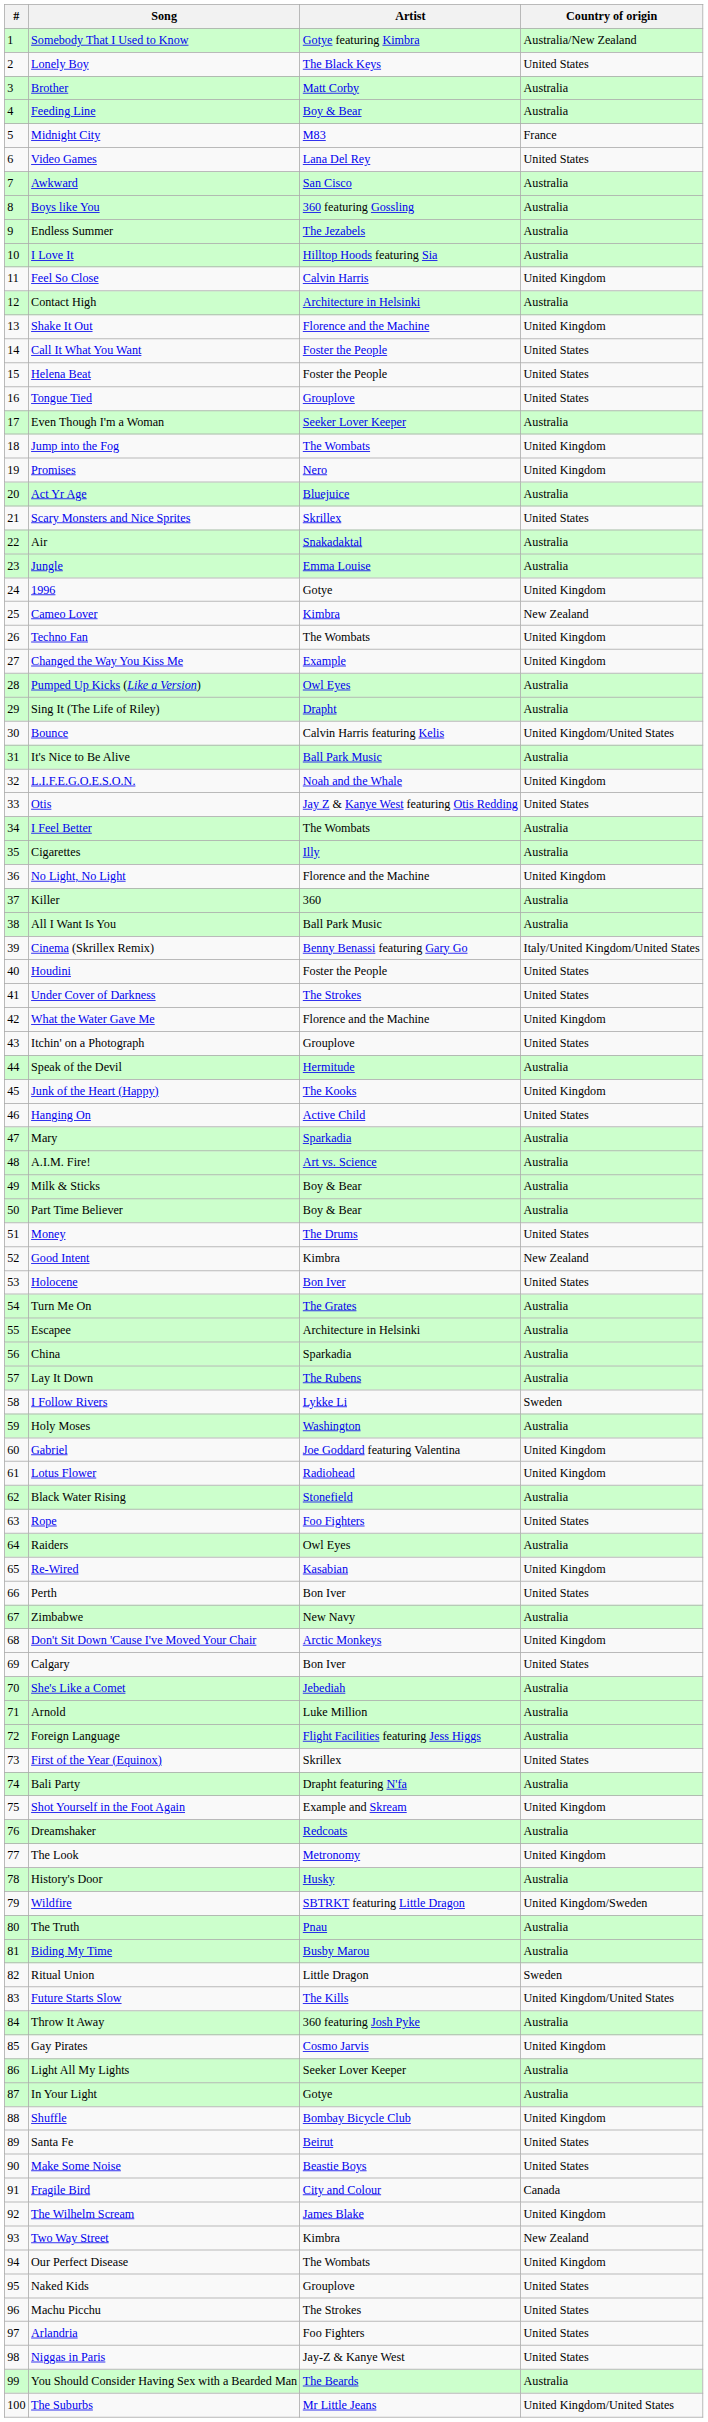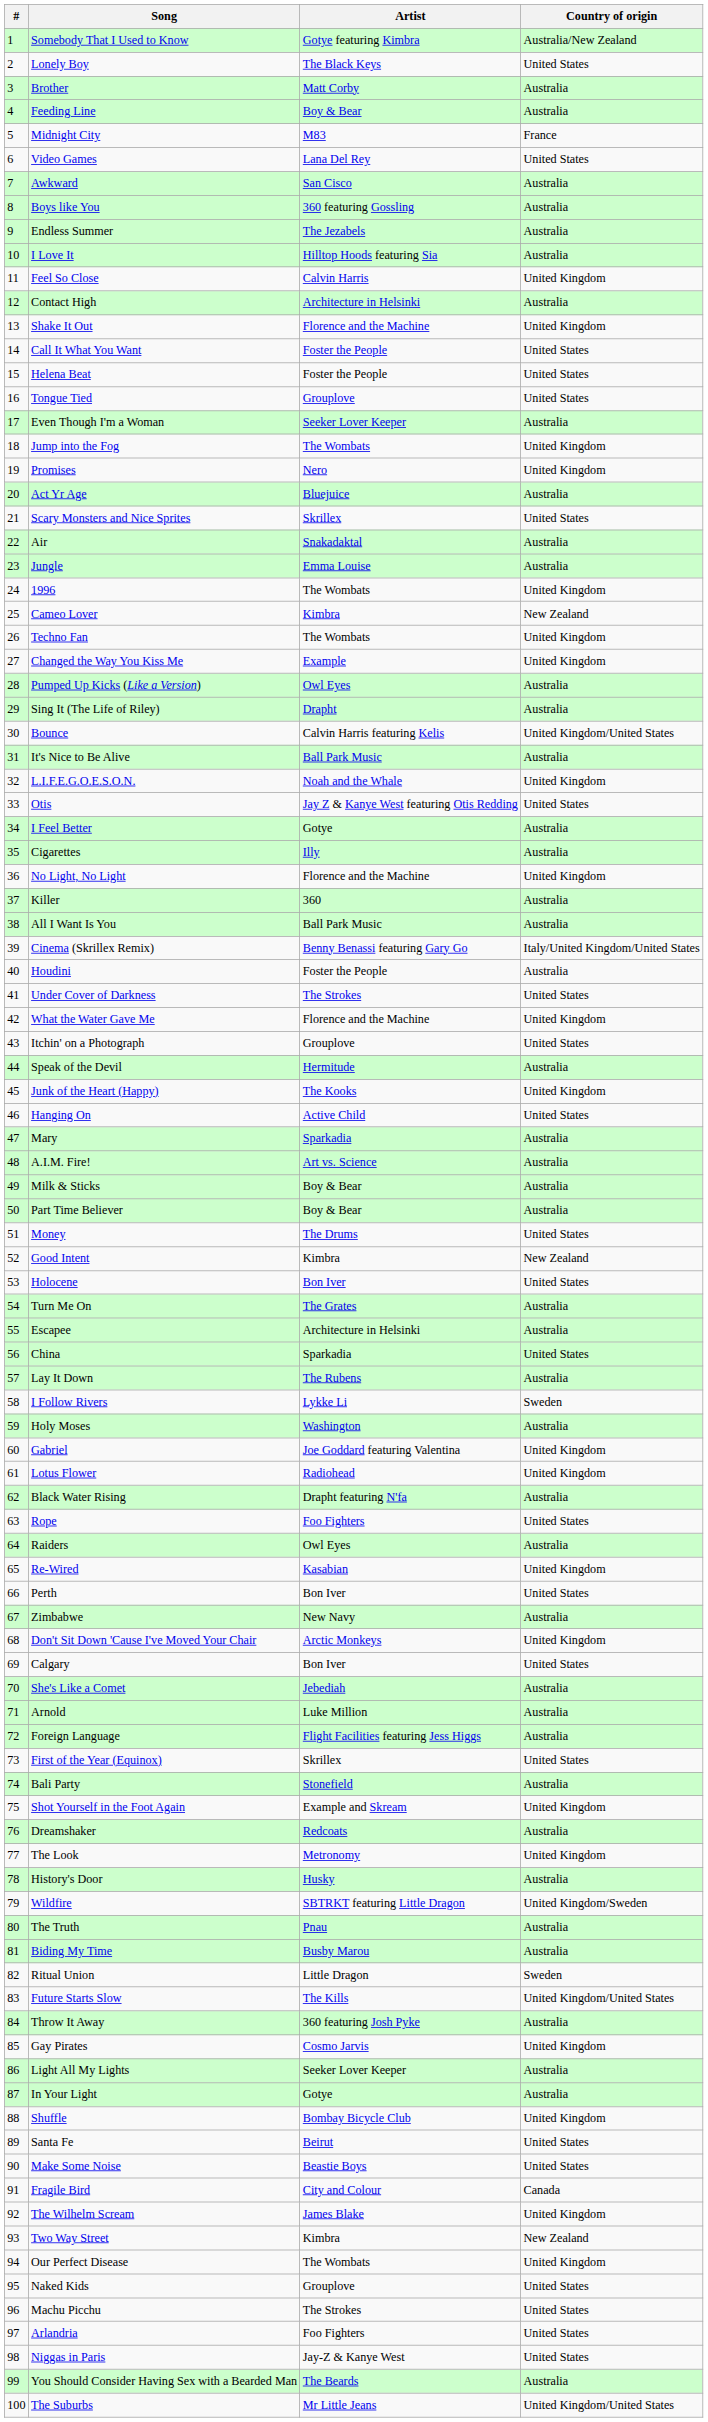 <table class="wikitable sortable" style="font-size:0.95em;line-height:1.5em;">
 <tr>
 <th>#</th>
 <th>Song</th>
 <th>Artist</th>
 <th>Country of origin</th>
 </tr>
 <tr style="background:#ccffcc">
 <td>1</td>
 <td><a href='#'>Somebody That I Used to Know</a></td>
 <td><a href='#'>Gotye</a> featuring <a href='#'>Kimbra</a></td>
 <td>Australia/New Zealand</td>
 </tr>
 <tr>
 <td>2</td>
 <td><a href='#'>Lonely Boy</a></td>
 <td><a href='#'>The Black Keys</a></td>
 <td>United States</td>
 </tr>
 <tr style="background:#ccffcc">
 <td>3</td>
 <td><a href='#'>Brother</a></td>
 <td><a href='#'>Matt Corby</a></td>
 <td>Australia</td>
 </tr>
 <tr style="background:#ccffcc">
 <td>4</td>
 <td><a href='#'>Feeding Line</a></td>
 <td><a href='#'>Boy & Bear</a></td>
 <td>Australia</td>
 </tr>
 <tr>
 <td>5</td>
 <td><a href='#'>Midnight City</a></td>
 <td><a href='#'>M83</a></td>
 <td>France</td>
 </tr>
 <tr>
 <td>6</td>
 <td><a href='#'>Video Games</a></td>
 <td><a href='#'>Lana Del Rey</a></td>
 <td>United States</td>
 </tr>
 <tr style="background:#ccffcc">
 <td>7</td>
 <td><a href='#'>Awkward</a></td>
 <td><a href='#'>San Cisco</a></td>
 <td>Australia</td>
 </tr>
 <tr style="background:#ccffcc">
 <td>8</td>
 <td><a href='#'>Boys like You</a></td>
 <td><a href='#'>360</a> featuring <a href='#'>Gossling</a></td>
 <td>Australia</td>
 </tr>
 <tr style="background:#ccffcc">
 <td>9</td>
 <td>Endless Summer</td>
 <td><a href='#'>The Jezabels</a></td>
 <td>Australia</td>
 </tr>
 <tr style="background:#ccffcc">
 <td>10</td>
 <td><a href='#'>I Love It</a></td>
 <td><a href='#'>Hilltop Hoods</a> featuring <a href='#'>Sia</a></td>
 <td>Australia</td>
 </tr>
 <tr>
 <td>11</td>
 <td><a href='#'>Feel So Close</a></td>
 <td><a href='#'>Calvin Harris</a></td>
 <td>United Kingdom</td>
 </tr>
 <tr style="background:#ccffcc">
 <td>12</td>
 <td>Contact High</td>
 <td><a href='#'>Architecture in Helsinki</a></td>
 <td>Australia</td>
 </tr>
 <tr>
 <td>13</td>
 <td><a href='#'>Shake It Out</a></td>
 <td><a href='#'>Florence and the Machine</a></td>
 <td>United Kingdom</td>
 </tr>
 <tr>
 <td>14</td>
 <td><a href='#'>Call It What You Want</a></td>
 <td><a href='#'>Foster the People</a></td>
 <td>United States</td>
 </tr>
 <tr>
 <td>15</td>
 <td><a href='#'>Helena Beat</a></td>
 <td>Foster the People</td>
 <td>United States</td>
 </tr>
 <tr>
 <td>16</td>
 <td><a href='#'>Tongue Tied</a></td>
 <td><a href='#'>Grouplove</a></td>
 <td>United States</td>
 </tr>
 <tr style="background:#ccffcc">
 <td>17</td>
 <td>Even Though I'm a Woman</td>
 <td><a href='#'>Seeker Lover Keeper</a></td>
 <td>Australia</td>
 </tr>
 <tr>
 <td>18</td>
 <td><a href='#'>Jump into the Fog</a></td>
 <td><a href='#'>The Wombats</a></td>
 <td>United Kingdom</td>
 </tr>
 <tr>
 <td>19</td>
 <td><a href='#'>Promises</a></td>
 <td><a href='#'>Nero</a></td>
 <td>United Kingdom</td>
 </tr>
 <tr style="background:#ccffcc">
 <td>20</td>
 <td><a href='#'>Act Yr Age</a></td>
 <td><a href='#'>Bluejuice</a></td>
 <td>Australia</td>
 </tr>
 <tr>
 <td>21</td>
 <td><a href='#'>Scary Monsters and Nice Sprites</a></td>
 <td><a href='#'>Skrillex</a></td>
 <td>United States</td>
 </tr>
 <tr style="background:#ccffcc">
 <td>22</td>
 <td>Air</td>
 <td><a href='#'>Snakadaktal</a></td>
 <td>Australia</td>
 </tr>
 <tr style="background:#ccffcc">
 <td>23</td>
 <td><a href='#'>Jungle</a></td>
 <td><a href='#'>Emma Louise</a></td>
 <td>Australia</td>
 </tr>
 <tr>
 <td>24</td>
 <td><a href='#'>1996</a></td>
-<td>Gotye</td>
+<td>The Wombats</td>
 <td>United Kingdom</td>
 </tr>
 <tr>
 <td>25</td>
 <td><a href='#'>Cameo Lover</a></td>
 <td><a href='#'>Kimbra</a></td>
 <td>New Zealand</td>
 </tr>
 <tr>
 <td>26</td>
 <td><a href='#'>Techno Fan</a></td>
 <td>The Wombats</td>
 <td>United Kingdom</td>
 </tr>
 <tr>
 <td>27</td>
 <td><a href='#'>Changed the Way You Kiss Me</a></td>
 <td><a href='#'>Example</a></td>
 <td>United Kingdom</td>
 </tr>
 <tr style="background:#ccffcc">
 <td>28</td>
 <td><a href='#'>Pumped Up Kicks</a> (<em><a href='#'>Like a Version</a></em>)</td>
 <td><a href='#'>Owl Eyes</a></td>
 <td>Australia</td>
 </tr>
 <tr style="background:#ccffcc">
 <td>29</td>
 <td>Sing It (The Life of Riley)</td>
 <td><a href='#'>Drapht</a></td>
 <td>Australia</td>
 </tr>
 <tr>
 <td>30</td>
 <td><a href='#'>Bounce</a></td>
 <td>Calvin Harris featuring <a href='#'>Kelis</a></td>
 <td>United Kingdom/United States</td>
 </tr>
 <tr style="background:#ccffcc">
 <td>31</td>
 <td>It's Nice to Be Alive</td>
 <td><a href='#'>Ball Park Music</a></td>
 <td>Australia</td>
 </tr>
 <tr>
 <td>32</td>
 <td><a href='#'>L.I.F.E.G.O.E.S.O.N.</a></td>
 <td><a href='#'>Noah and the Whale</a></td>
 <td>United Kingdom</td>
 </tr>
 <tr>
 <td>33</td>
 <td><a href='#'>Otis</a></td>
 <td><a href='#'>Jay Z</a> & <a href='#'>Kanye West</a> featuring <a href='#'>Otis Redding</a></td>
 <td>United States</td>
 </tr>
 <tr style="background:#ccffcc">
 <td>34</td>
 <td><a href='#'>I Feel Better</a></td>
-<td>The Wombats</td>
+<td>Gotye</td>
 <td>Australia</td>
 </tr>
 <tr style="background:#ccffcc">
 <td>35</td>
 <td>Cigarettes</td>
 <td><a href='#'>Illy</a></td>
 <td>Australia</td>
 </tr>
 <tr>
 <td>36</td>
 <td><a href='#'>No Light, No Light</a></td>
 <td>Florence and the Machine</td>
 <td>United Kingdom</td>
 </tr>
 <tr style="background:#ccffcc">
 <td>37</td>
 <td>Killer</td>
 <td>360</td>
 <td>Australia</td>
 </tr>
 <tr style="background:#ccffcc">
 <td>38</td>
 <td>All I Want Is You</td>
 <td>Ball Park Music</td>
 <td>Australia</td>
 </tr>
 <tr>
 <td>39</td>
 <td><a href='#'>Cinema</a> (Skrillex Remix)</td>
 <td><a href='#'>Benny Benassi</a> featuring <a href='#'>Gary Go</a></td>
 <td>Italy/United Kingdom/United States</td>
 </tr>
 <tr>
 <td>40</td>
 <td><a href='#'>Houdini</a></td>
 <td>Foster the People</td>
-<td>United States</td>
+<td>Australia</td>
 </tr>
 <tr>
 <td>41</td>
 <td><a href='#'>Under Cover of Darkness</a></td>
 <td><a href='#'>The Strokes</a></td>
 <td>United States</td>
 </tr>
 <tr>
 <td>42</td>
 <td><a href='#'>What the Water Gave Me</a></td>
 <td>Florence and the Machine</td>
 <td>United Kingdom</td>
 </tr>
 <tr>
 <td>43</td>
 <td>Itchin' on a Photograph</td>
 <td>Grouplove</td>
 <td>United States</td>
 </tr>
 <tr style="background:#ccffcc">
 <td>44</td>
 <td>Speak of the Devil</td>
 <td><a href='#'>Hermitude</a></td>
 <td>Australia</td>
 </tr>
 <tr>
 <td>45</td>
 <td><a href='#'>Junk of the Heart (Happy)</a></td>
 <td><a href='#'>The Kooks</a></td>
 <td>United Kingdom</td>
 </tr>
 <tr>
 <td>46</td>
 <td><a href='#'>Hanging On</a></td>
 <td><a href='#'>Active Child</a></td>
 <td>United States</td>
 </tr>
 <tr style="background:#ccffcc">
 <td>47</td>
 <td>Mary</td>
 <td><a href='#'>Sparkadia</a></td>
 <td>Australia</td>
 </tr>
 <tr style="background:#ccffcc">
 <td>48</td>
 <td>A.I.M. Fire!</td>
 <td><a href='#'>Art vs. Science</a></td>
 <td>Australia</td>
 </tr>
 <tr style="background:#ccffcc">
 <td>49</td>
 <td>Milk & Sticks</td>
 <td>Boy & Bear</td>
 <td>Australia</td>
 </tr>
 <tr style="background:#ccffcc">
 <td>50</td>
 <td>Part Time Believer</td>
 <td>Boy & Bear</td>
 <td>Australia</td>
 </tr>
 <tr>
 <td>51</td>
 <td><a href='#'>Money</a></td>
 <td><a href='#'>The Drums</a></td>
 <td>United States</td>
 </tr>
 <tr>
 <td>52</td>
 <td><a href='#'>Good Intent</a></td>
 <td>Kimbra</td>
 <td>New Zealand</td>
 </tr>
 <tr>
 <td>53</td>
 <td><a href='#'>Holocene</a></td>
 <td><a href='#'>Bon Iver</a></td>
 <td>United States</td>
 </tr>
 <tr style="background:#ccffcc">
 <td>54</td>
 <td>Turn Me On</td>
 <td><a href='#'>The Grates</a></td>
 <td>Australia</td>
 </tr>
 <tr style="background:#ccffcc">
 <td>55</td>
 <td>Escapee</td>
 <td>Architecture in Helsinki</td>
 <td>Australia</td>
 </tr>
 <tr style="background:#ccffcc">
 <td>56</td>
 <td>China</td>
 <td>Sparkadia</td>
-<td>Australia</td>
+<td>United States</td>
 </tr>
 <tr style="background:#ccffcc">
 <td>57</td>
 <td>Lay It Down</td>
 <td><a href='#'>The Rubens</a></td>
 <td>Australia</td>
 </tr>
 <tr>
 <td>58</td>
 <td><a href='#'>I Follow Rivers</a></td>
 <td><a href='#'>Lykke Li</a></td>
 <td>Sweden</td>
 </tr>
 <tr style="background:#ccffcc">
 <td>59</td>
 <td>Holy Moses</td>
 <td><a href='#'>Washington</a></td>
 <td>Australia</td>
 </tr>
 <tr>
 <td>60</td>
 <td><a href='#'>Gabriel</a></td>
 <td><a href='#'>Joe Goddard</a> featuring Valentina</td>
 <td>United Kingdom</td>
 </tr>
 <tr>
 <td>61</td>
 <td><a href='#'>Lotus Flower</a></td>
 <td><a href='#'>Radiohead</a></td>
 <td>United Kingdom</td>
 </tr>
 <tr style="background:#ccffcc">
 <td>62</td>
 <td>Black Water Rising</td>
-<td><a href='#'>Stonefield</a></td>
+<td>Drapht featuring <a href='#'>N'fa</a></td>
 <td>Australia</td>
 </tr>
 <tr>
 <td>63</td>
 <td><a href='#'>Rope</a></td>
 <td><a href='#'>Foo Fighters</a></td>
 <td>United States</td>
 </tr>
 <tr style="background:#ccffcc">
 <td>64</td>
 <td>Raiders</td>
 <td>Owl Eyes</td>
 <td>Australia</td>
 </tr>
 <tr>
 <td>65</td>
 <td><a href='#'>Re-Wired</a></td>
 <td><a href='#'>Kasabian</a></td>
 <td>United Kingdom</td>
 </tr>
 <tr>
 <td>66</td>
 <td>Perth</td>
 <td>Bon Iver</td>
 <td>United States</td>
 </tr>
 <tr style="background:#ccffcc">
 <td>67</td>
 <td>Zimbabwe</td>
 <td>New Navy</td>
 <td>Australia</td>
 </tr>
 <tr>
 <td>68</td>
 <td><a href='#'>Don't Sit Down 'Cause I've Moved Your Chair</a></td>
 <td><a href='#'>Arctic Monkeys</a></td>
 <td>United Kingdom</td>
 </tr>
 <tr>
 <td>69</td>
 <td>Calgary</td>
 <td>Bon Iver</td>
 <td>United States</td>
 </tr>
 <tr style="background:#ccffcc">
 <td>70</td>
 <td><a href='#'>She's Like a Comet</a></td>
 <td><a href='#'>Jebediah</a></td>
 <td>Australia</td>
 </tr>
 <tr style="background:#ccffcc">
 <td>71</td>
 <td>Arnold</td>
 <td>Luke Million</td>
 <td>Australia</td>
 </tr>
 <tr style="background:#ccffcc">
 <td>72</td>
 <td>Foreign Language</td>
 <td><a href='#'>Flight Facilities</a> featuring <a href='#'>Jess Higgs</a></td>
 <td>Australia</td>
 </tr>
 <tr>
 <td>73</td>
 <td><a href='#'>First of the Year (Equinox)</a></td>
 <td>Skrillex</td>
 <td>United States</td>
 </tr>
 <tr style="background:#ccffcc">
 <td>74</td>
 <td>Bali Party</td>
-<td>Drapht featuring <a href='#'>N'fa</a></td>
+<td><a href='#'>Stonefield</a></td>
 <td>Australia</td>
 </tr>
 <tr>
 <td>75</td>
 <td><a href='#'>Shot Yourself in the Foot Again</a></td>
 <td>Example and <a href='#'>Skream</a></td>
 <td>United Kingdom</td>
 </tr>
 <tr style="background:#ccffcc">
 <td>76</td>
 <td>Dreamshaker</td>
 <td><a href='#'>Redcoats</a></td>
 <td>Australia</td>
 </tr>
 <tr>
 <td>77</td>
 <td>The Look</td>
 <td><a href='#'>Metronomy</a></td>
 <td>United Kingdom</td>
 </tr>
 <tr style="background:#ccffcc">
 <td>78</td>
 <td>History's Door</td>
 <td><a href='#'>Husky</a></td>
 <td>Australia</td>
 </tr>
 <tr>
 <td>79</td>
 <td><a href='#'>Wildfire</a></td>
 <td><a href='#'>SBTRKT</a> featuring <a href='#'>Little Dragon</a></td>
 <td>United Kingdom/Sweden</td>
 </tr>
 <tr style="background:#ccffcc">
 <td>80</td>
 <td>The Truth</td>
 <td><a href='#'>Pnau</a></td>
 <td>Australia</td>
 </tr>
 <tr style="background:#ccffcc">
 <td>81</td>
 <td><a href='#'>Biding My Time</a></td>
 <td><a href='#'>Busby Marou</a></td>
 <td>Australia</td>
 </tr>
 <tr>
 <td>82</td>
 <td>Ritual Union</td>
 <td>Little Dragon</td>
 <td>Sweden</td>
 </tr>
 <tr>
 <td>83</td>
 <td><a href='#'>Future Starts Slow</a></td>
 <td><a href='#'>The Kills</a></td>
 <td>United Kingdom/United States</td>
 </tr>
 <tr style="background:#ccffcc">
 <td>84</td>
 <td>Throw It Away</td>
 <td>360 featuring <a href='#'>Josh Pyke</a></td>
 <td>Australia</td>
 </tr>
 <tr>
 <td>85</td>
 <td>Gay Pirates</td>
 <td><a href='#'>Cosmo Jarvis</a></td>
 <td>United Kingdom</td>
 </tr>
 <tr style="background:#ccffcc">
 <td>86</td>
 <td>Light All My Lights</td>
 <td>Seeker Lover Keeper</td>
 <td>Australia</td>
 </tr>
 <tr style="background:#ccffcc">
 <td>87</td>
 <td>In Your Light</td>
 <td>Gotye</td>
 <td>Australia</td>
 </tr>
 <tr>
 <td>88</td>
 <td><a href='#'>Shuffle</a></td>
 <td><a href='#'>Bombay Bicycle Club</a></td>
 <td>United Kingdom</td>
 </tr>
 <tr>
 <td>89</td>
 <td>Santa Fe</td>
 <td><a href='#'>Beirut</a></td>
 <td>United States</td>
 </tr>
 <tr>
 <td>90</td>
 <td><a href='#'>Make Some Noise</a></td>
 <td><a href='#'>Beastie Boys</a></td>
 <td>United States</td>
 </tr>
 <tr>
 <td>91</td>
 <td><a href='#'>Fragile Bird</a></td>
 <td><a href='#'>City and Colour</a></td>
 <td>Canada</td>
 </tr>
 <tr>
 <td>92</td>
 <td><a href='#'>The Wilhelm Scream</a></td>
 <td><a href='#'>James Blake</a></td>
 <td>United Kingdom</td>
 </tr>
 <tr>
 <td>93</td>
 <td><a href='#'>Two Way Street</a></td>
 <td>Kimbra</td>
 <td>New Zealand</td>
 </tr>
 <tr>
 <td>94</td>
 <td>Our Perfect Disease</td>
 <td>The Wombats</td>
 <td>United Kingdom</td>
 </tr>
 <tr>
 <td>95</td>
 <td>Naked Kids</td>
 <td>Grouplove</td>
 <td>United States</td>
 </tr>
 <tr>
 <td>96</td>
 <td>Machu Picchu</td>
 <td>The Strokes</td>
 <td>United States</td>
 </tr>
 <tr>
 <td>97</td>
 <td><a href='#'>Arlandria</a></td>
 <td>Foo Fighters</td>
 <td>United States</td>
 </tr>
 <tr>
 <td>98</td>
 <td><a href='#'>Niggas in Paris</a></td>
 <td>Jay-Z & Kanye West</td>
 <td>United States</td>
 </tr>
 <tr style="background:#ccffcc">
 <td>99</td>
 <td>You Should Consider Having Sex with a Bearded Man</td>
 <td><a href='#'>The Beards</a></td>
 <td>Australia</td>
 </tr>
 <tr>
 <td>100</td>
 <td><a href='#'>The Suburbs</a></td>
 <td><a href='#'>Mr Little Jeans</a></td>
 <td>United Kingdom/United States</td>
 </tr>
 </table>
